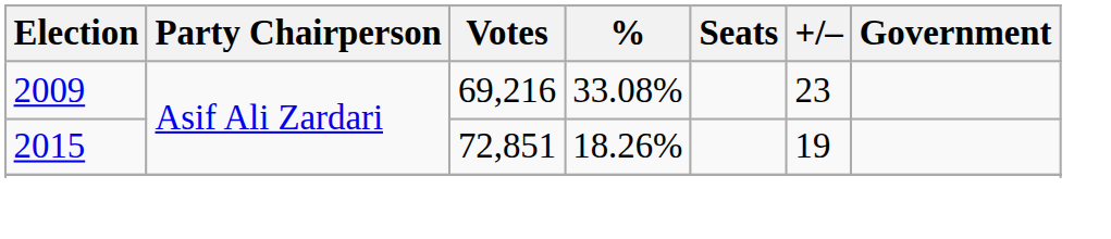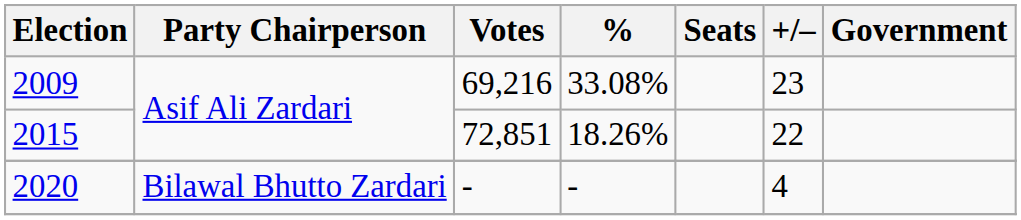 <table class="wikitable">
 <tr>
 <th><strong>Election</strong></th>
 <th>Party Chairperson</th>
 <th><strong>Votes</strong></th>
 <th><strong>%</strong></th>
 <th><strong>Seats</strong></th>
 <th>+/–</th>
 <th>Government</th>
 </tr>
 <tr>
 <td><a href='#'>2009</a></td>
 <td rowspan="2"><a href='#'>Asif Ali Zardari</a></td>
 <td>69,216</td>
 <td>33.08%</td>
 <td></td>
 <td> 23</td>
 <td></td>
 </tr>
 <tr>
 <td><a href='#'>2015</a></td>
 <td>72,851</td>
 <td>18.26%</td>
 <td></td>
-<td> 19</td>
+<td> 22</td>
 <td></td>
 </tr>
 <tr>
 </tr>
 <tr>
+<td><a href='#'>2020</a></td>
+<td><a href='#'>Bilawal Bhutto Zardari</a></td>
+<td>-</td>
+<td>-</td>
+<td></td>
+<td> 4</td>
+<td></td>
+</tr>
+<tr>
 </tr>
 </table>
